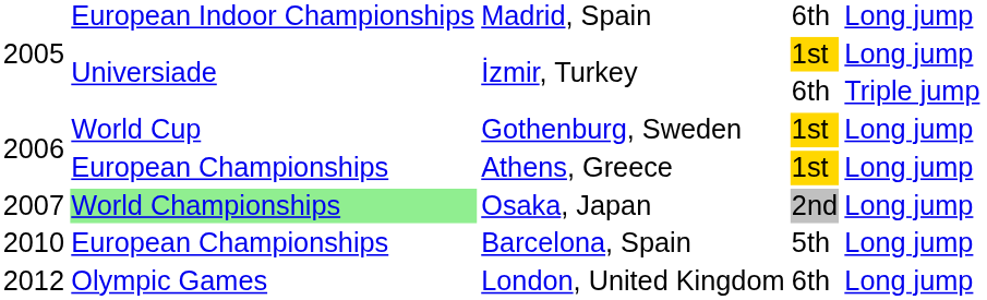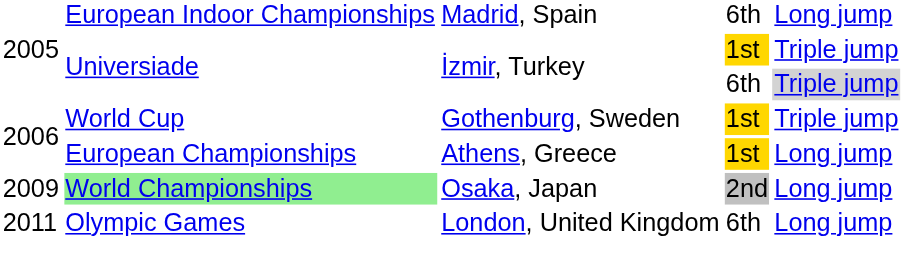 <table>
 <tr>
 <td rowspan=3>2005</td>
 <td><a href='#'>European Indoor Championships</a></td>
 <td><a href='#'>Madrid</a>, Spain</td>
 <td>6th</td>
 <td><a href='#'>Long jump</a></td>
 </tr>
 <tr>
 <td rowspan=2><a href='#'>Universiade</a></td>
 <td rowspan=2><a href='#'>İzmir</a>, Turkey</td>
 <td bgcolor="gold">1st</td>
-<td><a href='#'>Long jump</a></td>
+<td><a href='#'>Triple jump</a></td>
 </tr>
 <tr>
 <td>6th</td>
-<td><a href='#'>Triple jump</a></td>
+<td style="background: lightgrey;"><a href='#'>Triple jump</a></td>
 </tr>
 <tr>
 <td rowspan=2>2006</td>
 <td><a href='#'>World Cup</a></td>
 <td><a href='#'>Gothenburg</a>, Sweden</td>
 <td bgcolor="gold">1st</td>
-<td><a href='#'>Long jump</a></td>
+<td><a href='#'>Triple jump</a></td>
 </tr>
 <tr>
 <td><a href='#'>European Championships</a></td>
 <td><a href='#'>Athens</a>, Greece</td>
 <td bgcolor="gold">1st</td>
 <td><a href='#'>Long jump</a></td>
 </tr>
 <tr>
-<td>2007</td>
+<td>2009</td>
 <td style="background: lightgreen;"><a href='#'>World Championships</a></td>
 <td><a href='#'>Osaka</a>, Japan</td>
 <td bgcolor="silver">2nd</td>
 <td><a href='#'>Long jump</a></td>
 </tr>
 <tr>
-<td>2010</td>
-<td><a href='#'>European Championships</a></td>
-<td><a href='#'>Barcelona</a>, Spain</td>
-<td>5th</td>
-<td><a href='#'>Long jump</a></td>
-</tr>
-<tr>
-<td>2012</td>
+<td>2011</td>
 <td><a href='#'>Olympic Games</a></td>
 <td><a href='#'>London</a>, United Kingdom</td>
 <td>6th</td>
 <td><a href='#'>Long jump</a></td>
 </tr>
 </table>
